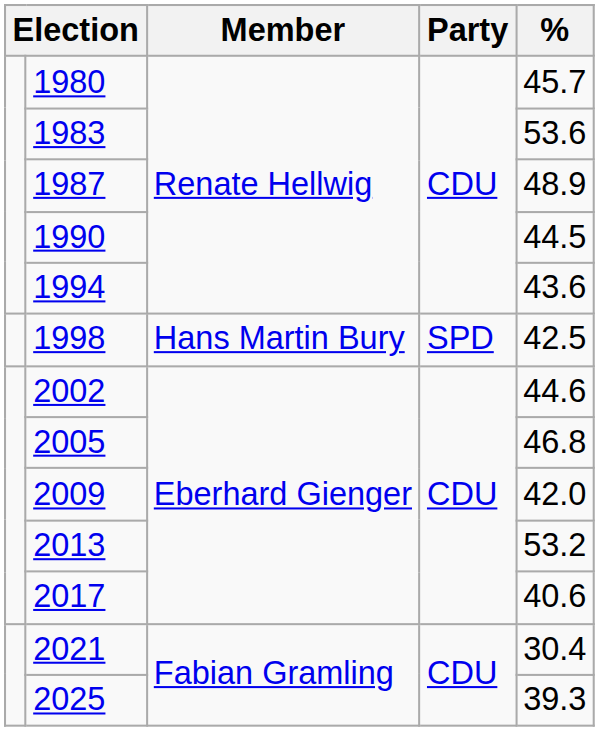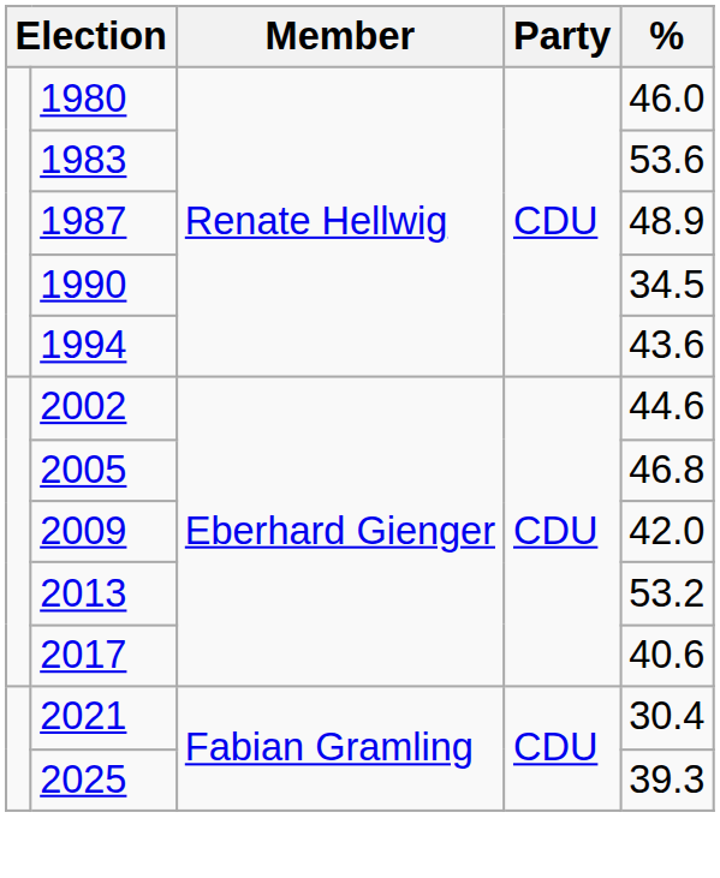 <table class=wikitable>
 <tr>
 <th colspan=2>Election</th>
 <th>Member</th>
 <th>Party</th>
 <th>%</th>
 </tr>
 <tr>
 <td rowspan=5 bgcolor=></td>
 <td><a href='#'>1980</a></td>
 <td rowspan=5><a href='#'>Renate Hellwig</a></td>
 <td rowspan=5><a href='#'>CDU</a></td>
-<td align=right>45.7</td>
+<td align=right>46.0</td>
 </tr>
 <tr>
 <td><a href='#'>1983</a></td>
 <td align=right>53.6</td>
 </tr>
 <tr>
 <td><a href='#'>1987</a></td>
 <td align=right>48.9</td>
 </tr>
 <tr>
 <td><a href='#'>1990</a></td>
-<td align=right>44.5</td>
+<td align=right>34.5</td>
 </tr>
 <tr>
 <td><a href='#'>1994</a></td>
 <td align=right>43.6</td>
-</tr>
-<tr>
-<td bgcolor=></td>
-<td><a href='#'>1998</a></td>
-<td><a href='#'>Hans Martin Bury</a></td>
-<td><a href='#'>SPD</a></td>
-<td align=right>42.5</td>
 </tr>
 <tr>
 <td rowspan=5 bgcolor=></td>
 <td><a href='#'>2002</a></td>
 <td rowspan=5><a href='#'>Eberhard Gienger</a></td>
 <td rowspan=5><a href='#'>CDU</a></td>
 <td align=right>44.6</td>
 </tr>
 <tr>
 <td><a href='#'>2005</a></td>
 <td align=right>46.8</td>
 </tr>
 <tr>
 <td><a href='#'>2009</a></td>
 <td align=right>42.0</td>
 </tr>
 <tr>
 <td><a href='#'>2013</a></td>
 <td align=right>53.2</td>
 </tr>
 <tr>
 <td><a href='#'>2017</a></td>
 <td align=right>40.6</td>
 </tr>
 <tr>
 <td rowspan=2 bgcolor=></td>
 <td><a href='#'>2021</a></td>
 <td rowspan=2><a href='#'>Fabian Gramling</a></td>
 <td rowspan=2><a href='#'>CDU</a></td>
 <td align=right>30.4</td>
 </tr>
 <tr>
 <td><a href='#'>2025</a></td>
 <td align=right>39.3</td>
 </tr>
 </table>
